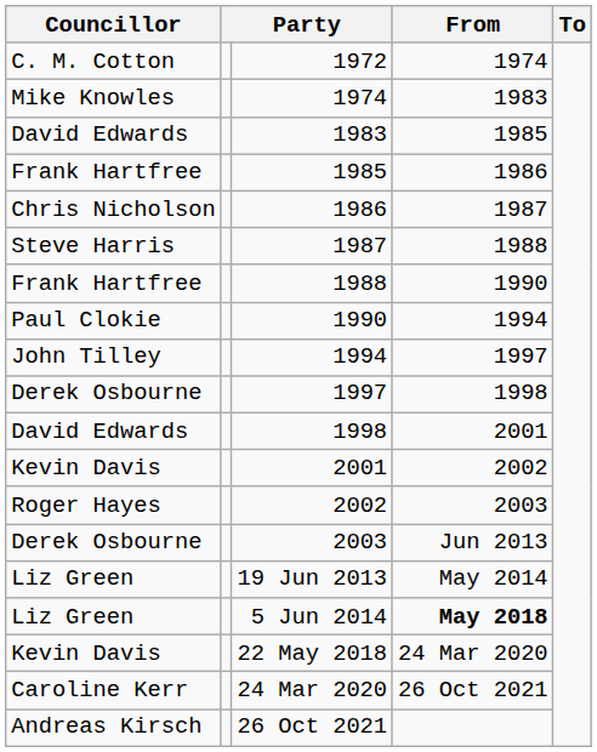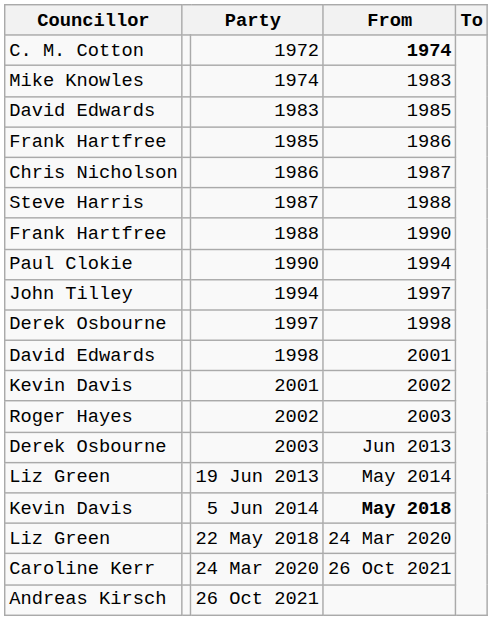 <table class=wikitable>
 <tr>
 <th>Councillor</th>
 <th colspan=2>Party</th>
 <th>From</th>
 <th>To</th>
 </tr>
 <tr>
 <td>C. M. Cotton</td>
 <td></td>
 <td align=right>1972</td>
-<td align=right>1974</td>
+<td align=right><strong>1974</strong></td>
 </tr>
 <tr>
 <td>Mike Knowles</td>
 <td></td>
 <td align=right>1974</td>
 <td align=right>1983</td>
 </tr>
 <tr>
 <td>David Edwards</td>
 <td></td>
 <td align=right>1983</td>
 <td align=right>1985</td>
 </tr>
 <tr>
 <td>Frank Hartfree</td>
 <td></td>
 <td align=right>1985</td>
 <td align=right>1986</td>
 </tr>
 <tr>
 <td>Chris Nicholson</td>
 <td></td>
 <td align=right>1986</td>
 <td align=right>1987</td>
 </tr>
 <tr>
 <td>Steve Harris</td>
 <td></td>
 <td align=right>1987</td>
 <td align=right>1988</td>
 </tr>
 <tr>
 <td>Frank Hartfree</td>
 <td></td>
 <td align=right>1988</td>
 <td align=right>1990</td>
 </tr>
 <tr>
 <td>Paul Clokie</td>
 <td></td>
 <td align=right>1990</td>
 <td align=right>1994</td>
 </tr>
 <tr>
 <td>John Tilley</td>
 <td></td>
 <td align=right>1994</td>
 <td align=right>1997</td>
 </tr>
 <tr>
 <td>Derek Osbourne</td>
 <td></td>
 <td align=right>1997</td>
 <td align=right>1998</td>
 </tr>
 <tr>
 <td>David Edwards</td>
 <td></td>
 <td align=right>1998</td>
 <td align=right>2001</td>
 </tr>
 <tr>
 <td>Kevin Davis</td>
 <td></td>
 <td align=right>2001</td>
 <td align=right>2002</td>
 </tr>
 <tr>
 <td>Roger Hayes</td>
 <td></td>
 <td align=right>2002</td>
 <td align=right>2003</td>
 </tr>
 <tr>
 <td>Derek Osbourne</td>
 <td></td>
 <td align=right>2003</td>
 <td align=right>Jun 2013</td>
 </tr>
 <tr>
 <td>Liz Green</td>
 <td></td>
 <td align=right>19 Jun 2013</td>
 <td align=right>May 2014</td>
 </tr>
 <tr>
-<td>Liz Green</td>
+<td>Kevin Davis</td>
 <td></td>
 <td align=right>5 Jun 2014</td>
 <td align=right><strong>May 2018</strong></td>
 </tr>
 <tr>
-<td>Kevin Davis</td>
+<td>Liz Green</td>
 <td></td>
 <td align=right>22 May 2018</td>
 <td align=right>24 Mar 2020</td>
 </tr>
 <tr>
 <td>Caroline Kerr</td>
 <td></td>
 <td align=right>24 Mar 2020</td>
 <td align=right>26 Oct 2021</td>
 </tr>
 <tr>
 <td>Andreas Kirsch</td>
 <td></td>
 <td align=right>26 Oct 2021</td>
 <td></td>
 </tr>
 </table>
